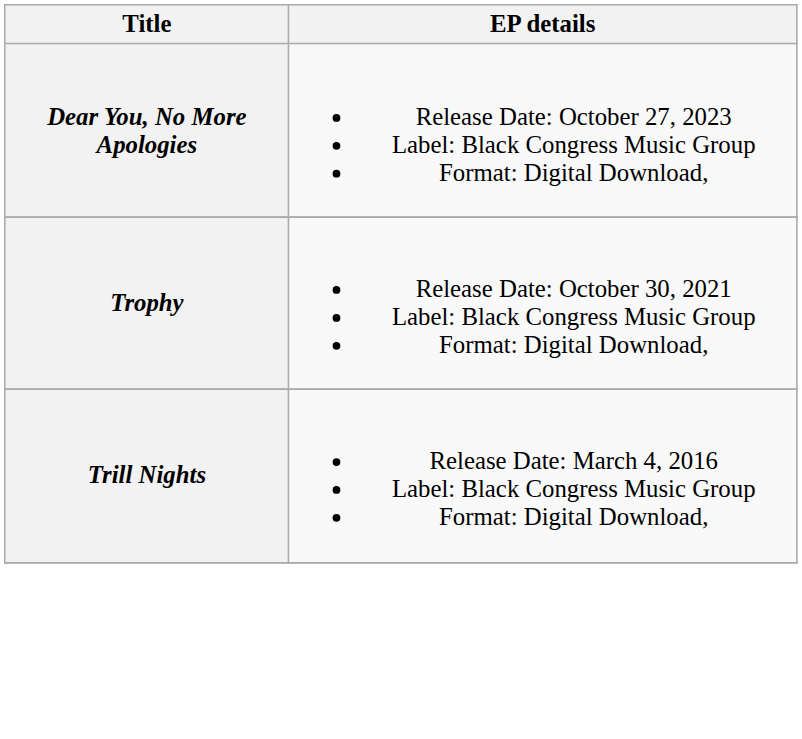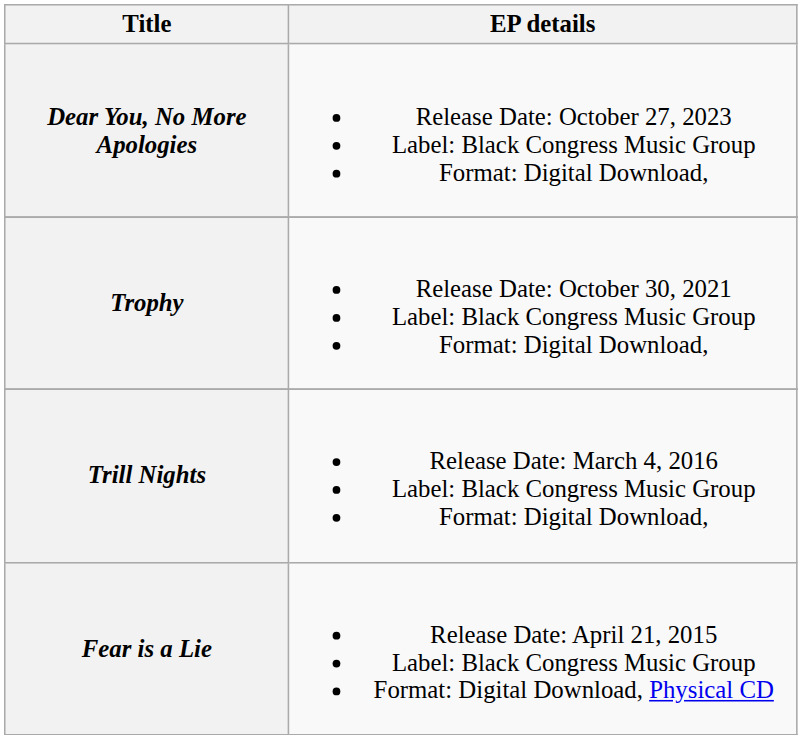 <table class="wikitable plainrowheaders" style="text-align:center;">
 <tr>
 <th scope="col" style="width:11em;">Title</th>
 <th scope="col" style="width:20em;">EP details</th>
 </tr>
 <tr>
 <th scope="row"><em>Dear You, No More Apologies</em></th>
 <td><br><ul><li>Release Date: October 27, 2023</li><li>Label: Black Congress Music Group</li><li>Format:  Digital Download,</li></ul></td>
 </tr>
 <tr>
 </tr>
 <tr>
 </tr>
 <tr>
 <th scope="row"><em>Trophy</em></th>
 <td><br><ul><li>Release Date: October 30, 2021</li><li>Label: Black Congress Music Group</li><li>Format:  Digital Download,</li></ul></td>
 </tr>
 <tr>
 </tr>
 <tr>
 <th scope="row"><em>Trill Nights</em></th>
 <td><br><ul><li>Release Date: March 4, 2016</li><li>Label: Black Congress Music Group</li><li>Format:  Digital Download,</li></ul></td>
 </tr>
 <tr>
+<th scope="row"><em>Fear is a Lie</em></th>
+<td><br><ul><li>Release Date: April 21, 2015</li><li>Label: Black Congress Music Group</li><li>Format:  Digital Download, <a href='#'>Physical CD</a></li></ul></td>
+</tr>
+<tr>
 </tr>
 </table>
